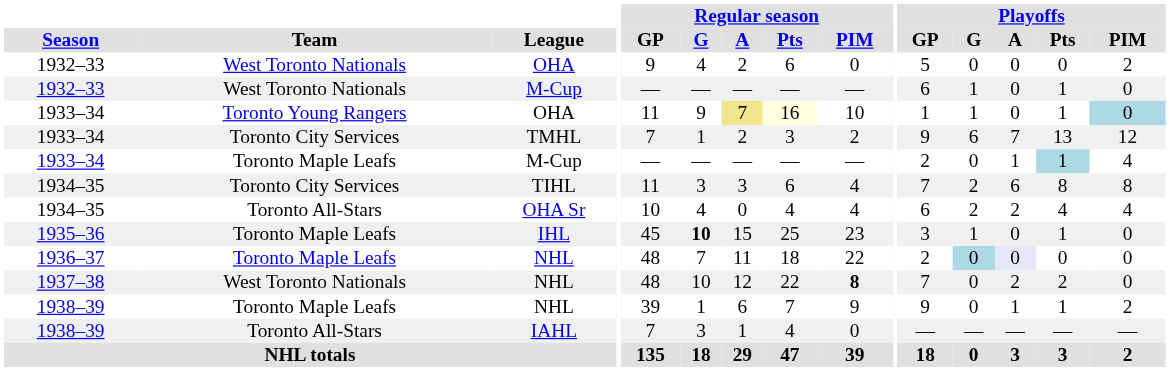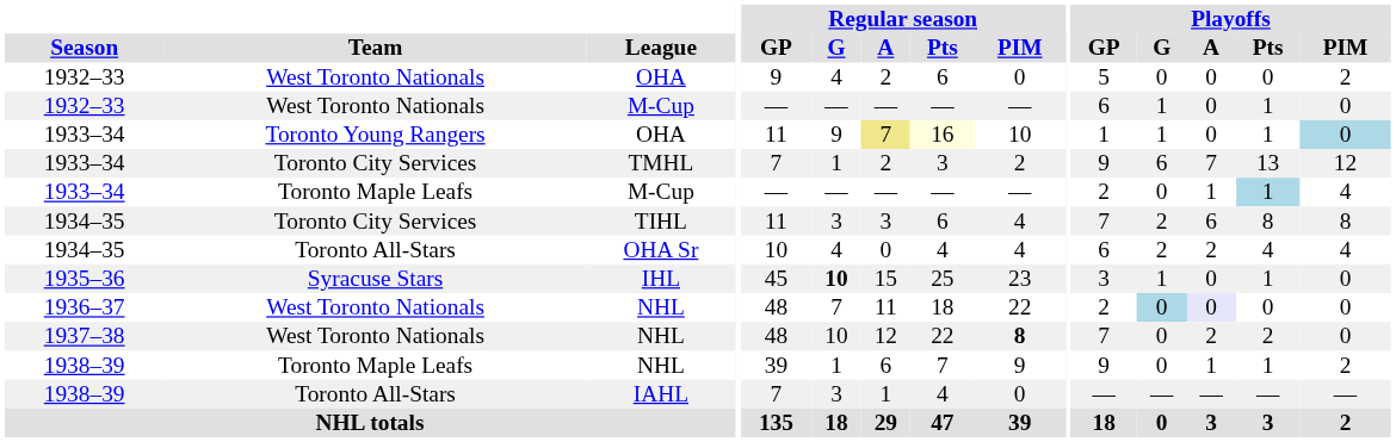 <table border="0" cellpadding="1" cellspacing="0" style="text-align:center; width:60em">
 <tr bgcolor="#e0e0e0">
 <th colspan="3" bgcolor="#ffffff"></th>
 <th rowspan="100" bgcolor="#ffffff"></th>
 <th colspan="5"><a href='#'>Regular season</a></th>
 <th rowspan="100" bgcolor="#ffffff"></th>
 <th colspan="5"><a href='#'>Playoffs</a></th>
 </tr>
 <tr bgcolor="#e0e0e0">
 <th><a href='#'>Season</a></th>
 <th>Team</th>
 <th>League</th>
 <th>GP</th>
 <th><a href='#'>G</a></th>
 <th><a href='#'>A</a></th>
 <th><a href='#'>Pts</a></th>
 <th><a href='#'>PIM</a></th>
 <th>GP</th>
 <th>G</th>
 <th>A</th>
 <th>Pts</th>
 <th>PIM</th>
 </tr>
 <tr>
 <td>1932–33</td>
 <td><a href='#'>West Toronto Nationals</a></td>
 <td><a href='#'>OHA</a></td>
 <td>9</td>
 <td>4</td>
 <td>2</td>
 <td>6</td>
 <td>0</td>
 <td>5</td>
 <td>0</td>
 <td>0</td>
 <td>0</td>
 <td>2</td>
 </tr>
 <tr bgcolor="#f0f0f0">
 <td><a href='#'>1932–33</a></td>
 <td>West Toronto Nationals</td>
 <td><a href='#'>M-Cup</a></td>
 <td>—</td>
 <td>—</td>
 <td>—</td>
 <td>—</td>
 <td>—</td>
 <td>6</td>
 <td>1</td>
 <td>0</td>
 <td>1</td>
 <td>0</td>
 </tr>
 <tr>
 <td>1933–34</td>
 <td><a href='#'>Toronto Young Rangers</a></td>
 <td>OHA</td>
 <td>11</td>
 <td>9</td>
 <td style="background: khaki;">7</td>
 <td style="background: lightyellow;">16</td>
 <td>10</td>
 <td>1</td>
 <td>1</td>
 <td>0</td>
 <td>1</td>
 <td style="background: lightblue;">0</td>
 </tr>
 <tr bgcolor="#f0f0f0">
 <td>1933–34</td>
 <td>Toronto City Services</td>
 <td>TMHL</td>
 <td>7</td>
 <td>1</td>
 <td>2</td>
 <td>3</td>
 <td>2</td>
 <td>9</td>
 <td>6</td>
 <td>7</td>
 <td>13</td>
 <td>12</td>
 </tr>
 <tr>
 <td><a href='#'>1933–34</a></td>
 <td>Toronto Maple Leafs</td>
 <td>M-Cup</td>
 <td>—</td>
 <td>—</td>
 <td>—</td>
 <td>—</td>
 <td>—</td>
 <td>2</td>
 <td>0</td>
 <td>1</td>
 <td style="background: lightblue;">1</td>
 <td>4</td>
 </tr>
 <tr bgcolor="#f0f0f0">
 <td>1934–35</td>
 <td>Toronto City Services</td>
 <td>TIHL</td>
 <td>11</td>
 <td>3</td>
 <td>3</td>
 <td>6</td>
 <td>4</td>
 <td>7</td>
 <td>2</td>
 <td>6</td>
 <td>8</td>
 <td>8</td>
 </tr>
 <tr>
 <td>1934–35</td>
 <td>Toronto All-Stars</td>
 <td><a href='#'>OHA Sr</a></td>
 <td>10</td>
 <td>4</td>
 <td>0</td>
 <td>4</td>
 <td>4</td>
 <td>6</td>
 <td>2</td>
 <td>2</td>
 <td>4</td>
 <td>4</td>
 </tr>
 <tr bgcolor="#f0f0f0">
 <td><a href='#'>1935–36</a></td>
-<td>Toronto Maple Leafs</td>
+<td><a href='#'>Syracuse Stars</a></td>
 <td><a href='#'>IHL</a></td>
 <td>45</td>
 <td><strong>10</strong></td>
 <td>15</td>
 <td>25</td>
 <td>23</td>
 <td>3</td>
 <td>1</td>
 <td>0</td>
 <td>1</td>
 <td>0</td>
 </tr>
 <tr>
 <td><a href='#'>1936–37</a></td>
-<td><a href='#'>Toronto Maple Leafs</a></td>
+<td><a href='#'>West Toronto Nationals</a></td>
 <td><a href='#'>NHL</a></td>
 <td>48</td>
 <td>7</td>
 <td>11</td>
 <td>18</td>
 <td>22</td>
 <td>2</td>
 <td style="background: lightblue;">0</td>
 <td style="background: lavender;">0</td>
 <td>0</td>
 <td>0</td>
 </tr>
 <tr bgcolor="#f0f0f0">
 <td><a href='#'>1937–38</a></td>
 <td>West Toronto Nationals</td>
 <td>NHL</td>
 <td>48</td>
 <td>10</td>
 <td>12</td>
 <td>22</td>
 <td><strong>8</strong></td>
 <td>7</td>
 <td>0</td>
 <td>2</td>
 <td>2</td>
 <td>0</td>
 </tr>
 <tr>
 <td><a href='#'>1938–39</a></td>
 <td>Toronto Maple Leafs</td>
 <td>NHL</td>
 <td>39</td>
 <td>1</td>
 <td>6</td>
 <td>7</td>
 <td>9</td>
 <td>9</td>
 <td>0</td>
 <td>1</td>
 <td>1</td>
 <td>2</td>
 </tr>
 <tr bgcolor="#f0f0f0">
 <td><a href='#'>1938–39</a></td>
 <td>Toronto All-Stars</td>
 <td><a href='#'>IAHL</a></td>
 <td>7</td>
 <td>3</td>
 <td>1</td>
 <td>4</td>
 <td>0</td>
 <td>—</td>
 <td>—</td>
 <td>—</td>
 <td>—</td>
 <td>—</td>
 </tr>
 <tr bgcolor="#e0e0e0">
 <th colspan="3">NHL totals</th>
 <th>135</th>
 <th>18</th>
 <th>29</th>
 <th>47</th>
 <th>39</th>
 <th>18</th>
 <th>0</th>
 <th>3</th>
 <th>3</th>
 <th>2</th>
 </tr>
 </table>
